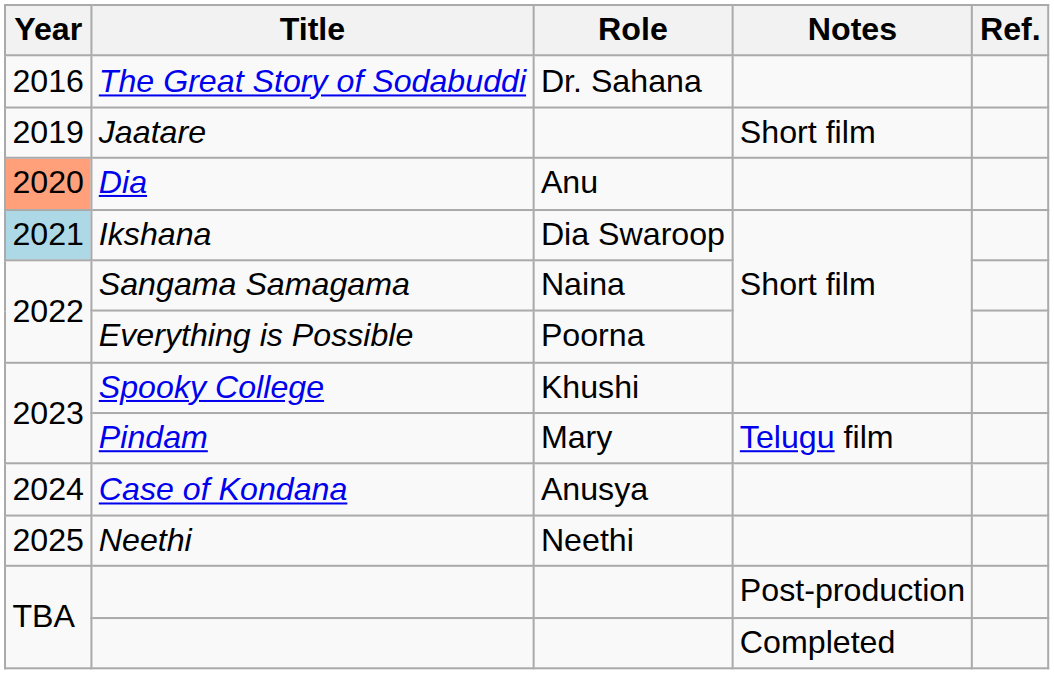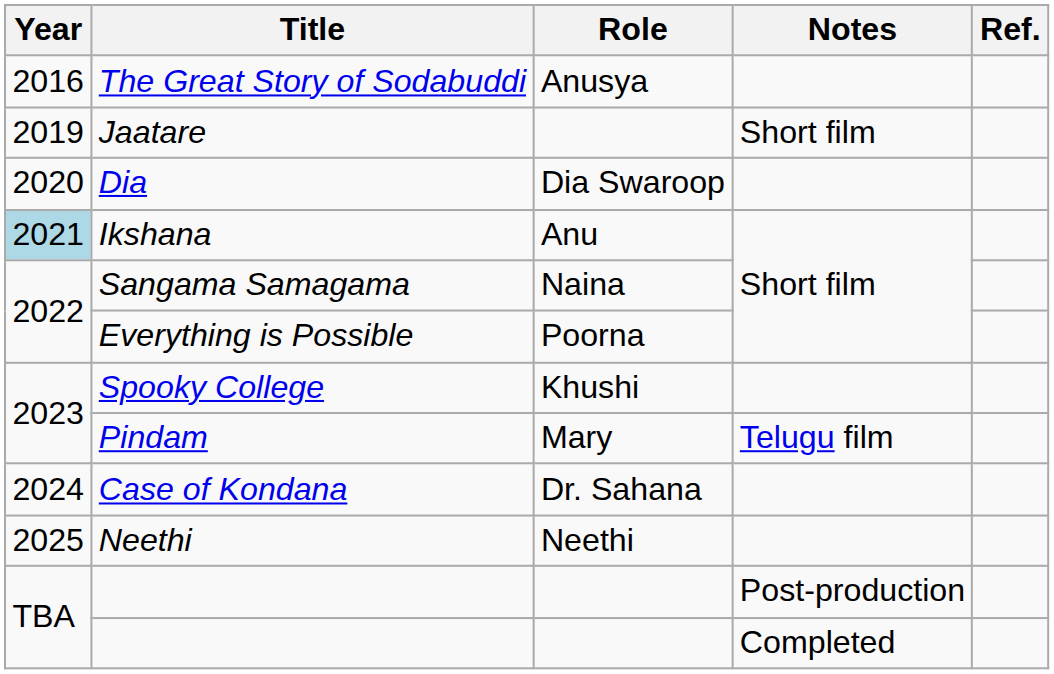 <table class="wikitable sortable">
 <tr>
 <th>Year</th>
 <th>Title</th>
 <th>Role</th>
 <th class="unsortable">Notes</th>
 <th class="unsortable">Ref.</th>
 </tr>
 <tr>
 <td>2016</td>
 <td><em><a href='#'>The Great Story of Sodabuddi</a></em></td>
-<td>Dr. Sahana</td>
+<td>Anusya</td>
 <td></td>
 <td></td>
 </tr>
 <tr>
 <td>2019</td>
 <td><em>Jaatare</em></td>
 <td></td>
 <td>Short film</td>
 <td></td>
 </tr>
 <tr>
-<td style="background: lightsalmon;">2020</td>
+<td>2020</td>
 <td><em><a href='#'>Dia</a></em></td>
-<td>Anu</td>
+<td>Dia Swaroop</td>
 <td></td>
 <td></td>
 </tr>
 <tr>
 <td style="background: lightblue;">2021</td>
 <td><em>Ikshana</em></td>
-<td>Dia Swaroop</td>
+<td>Anu</td>
 <td rowspan="3">Short film</td>
 <td></td>
 </tr>
 <tr>
 <td rowspan="2">2022</td>
 <td><em>Sangama Samagama</em></td>
 <td>Naina</td>
 <td></td>
 </tr>
 <tr>
 <td><em>Everything is Possible</em></td>
 <td>Poorna</td>
 <td></td>
 </tr>
 <tr>
 <td rowspan="2">2023</td>
 <td><em><a href='#'>Spooky College</a></em></td>
 <td>Khushi</td>
 <td></td>
 <td></td>
 </tr>
 <tr>
 <td><em><a href='#'>Pindam</a></em></td>
 <td>Mary</td>
 <td><a href='#'>Telugu</a> film</td>
 <td></td>
 </tr>
 <tr>
 <td>2024</td>
 <td><em><a href='#'>Case of Kondana</a></em></td>
-<td>Anusya</td>
+<td>Dr. Sahana</td>
 <td></td>
 <td></td>
 </tr>
 <tr>
 <td>2025</td>
 <td><em>Neethi</em></td>
 <td>Neethi</td>
 <td></td>
 <td></td>
 </tr>
 <tr>
 <td rowspan="2">TBA</td>
 <td></td>
 <td></td>
 <td>Post-production</td>
 <td></td>
 </tr>
 <tr>
 <td></td>
 <td></td>
 <td>Completed</td>
 <td></td>
 </tr>
 </table>
